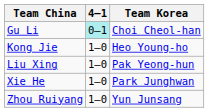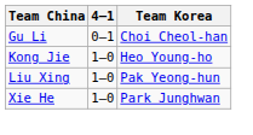 <table class="wikitable">
 <tr>
 <th> Team China</th>
 <th>4–1</th>
 <th>Team Korea</th>
 </tr>
 <tr>
 <td><a href='#'>Gu Li</a></td>
-<td style="background: paleturquoise;">0–1</td>
+<td>0–1</td>
 <td><a href='#'>Choi Cheol-han</a></td>
 </tr>
 <tr>
 <td><a href='#'>Kong Jie</a></td>
 <td>1–0</td>
 <td><a href='#'>Heo Young-ho</a></td>
 </tr>
 <tr>
 <td><a href='#'>Liu Xing</a></td>
 <td>1–0</td>
 <td><a href='#'>Pak Yeong-hun</a></td>
 </tr>
 <tr>
 <td><a href='#'>Xie He</a></td>
 <td>1–0</td>
 <td><a href='#'>Park Junghwan</a></td>
 </tr>
-<tr>
-<td><a href='#'>Zhou Ruiyang</a></td>
-<td>1–0</td>
-<td><a href='#'>Yun Junsang</a></td>
-</tr>
 </table>
